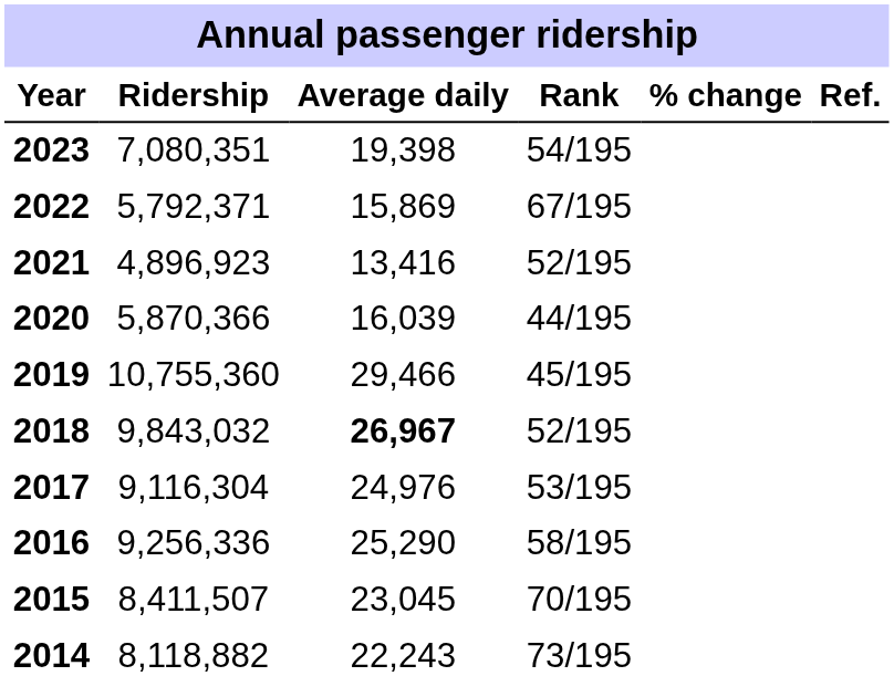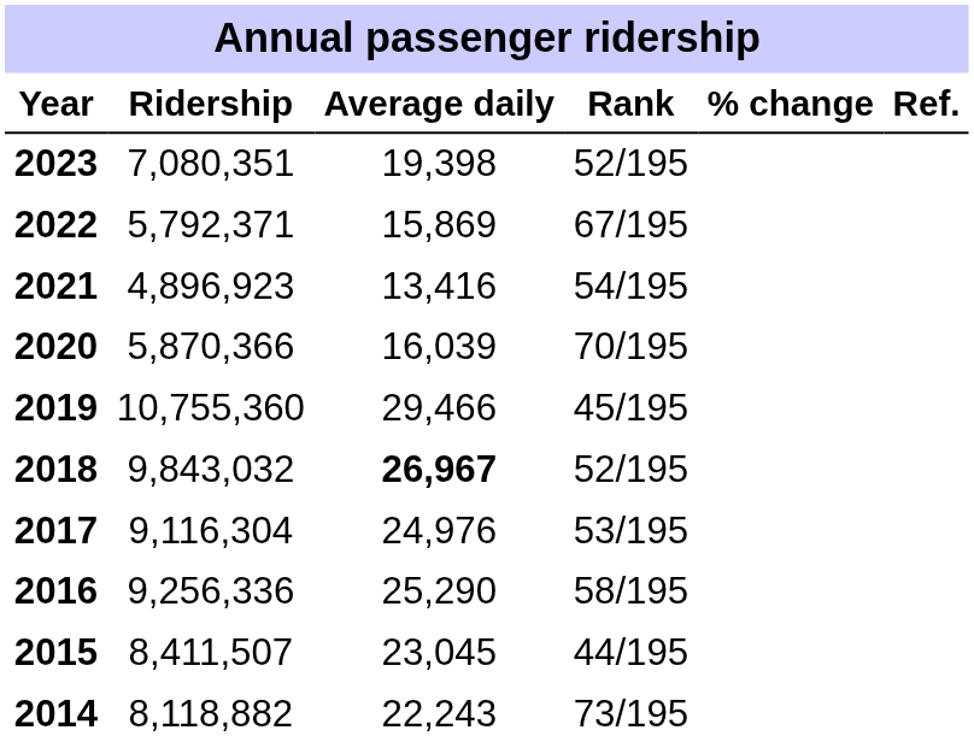 <table class="toccolours" cellpadding="4" cellspacing="0" style="text-align:right;">
 <tr>
 <th colspan="6"  style="background-color:#ccf; background-color:#ccf; font-size:110%; text-align:center;">Annual passenger ridership</th>
 </tr>
 <tr style="font-size:95%; text-align:center">
 <th style="border-bottom:1px solid black">Year</th>
 <th style="border-bottom:1px solid black">Ridership</th>
 <th style="border-bottom:1px solid black">Average daily</th>
 <th style="border-bottom:1px solid black">Rank</th>
 <th style="border-bottom:1px solid black">% change</th>
 <th style="border-bottom:1px solid black">Ref.</th>
 </tr>
 <tr style="text-align:center;">
 <td><strong>2023</strong></td>
 <td>7,080,351</td>
 <td>19,398</td>
-<td>54/195</td>
+<td>52/195</td>
 <td></td>
 <td></td>
 </tr>
 <tr style="text-align:center;">
 <td><strong>2022</strong></td>
 <td>5,792,371</td>
 <td>15,869</td>
 <td>67/195</td>
 <td></td>
 <td></td>
 </tr>
 <tr style="text-align:center;">
 <td><strong>2021</strong></td>
 <td>4,896,923</td>
 <td>13,416</td>
-<td>52/195</td>
+<td>54/195</td>
 <td></td>
 <td></td>
 </tr>
 <tr style="text-align:center;">
 <td><strong>2020</strong></td>
 <td>5,870,366</td>
 <td>16,039</td>
-<td>44/195</td>
+<td>70/195</td>
 <td></td>
 <td></td>
 </tr>
 <tr style="text-align:center;">
 <td><strong>2019</strong></td>
 <td>10,755,360</td>
 <td>29,466</td>
 <td>45/195</td>
 <td></td>
 <td></td>
 </tr>
 <tr style="text-align:center;">
 <td><strong>2018</strong></td>
 <td>9,843,032</td>
 <td><strong>26,967</strong></td>
 <td>52/195</td>
 <td></td>
 <td></td>
 </tr>
 <tr style="text-align:center;">
 <td><strong>2017</strong></td>
 <td>9,116,304</td>
 <td>24,976</td>
 <td>53/195</td>
 <td></td>
 <td></td>
 </tr>
 <tr style="text-align:center;">
 <td><strong>2016</strong></td>
 <td>9,256,336</td>
 <td>25,290</td>
 <td>58/195</td>
 <td></td>
 <td></td>
 </tr>
 <tr style="text-align:center;">
 <td><strong>2015</strong></td>
 <td>8,411,507</td>
 <td>23,045</td>
-<td>70/195</td>
+<td>44/195</td>
 <td></td>
 <td></td>
 </tr>
 <tr style="text-align:center;">
 <td><strong>2014</strong></td>
 <td>8,118,882</td>
 <td>22,243</td>
 <td>73/195</td>
 <td></td>
 <td></td>
 </tr>
 </table>
